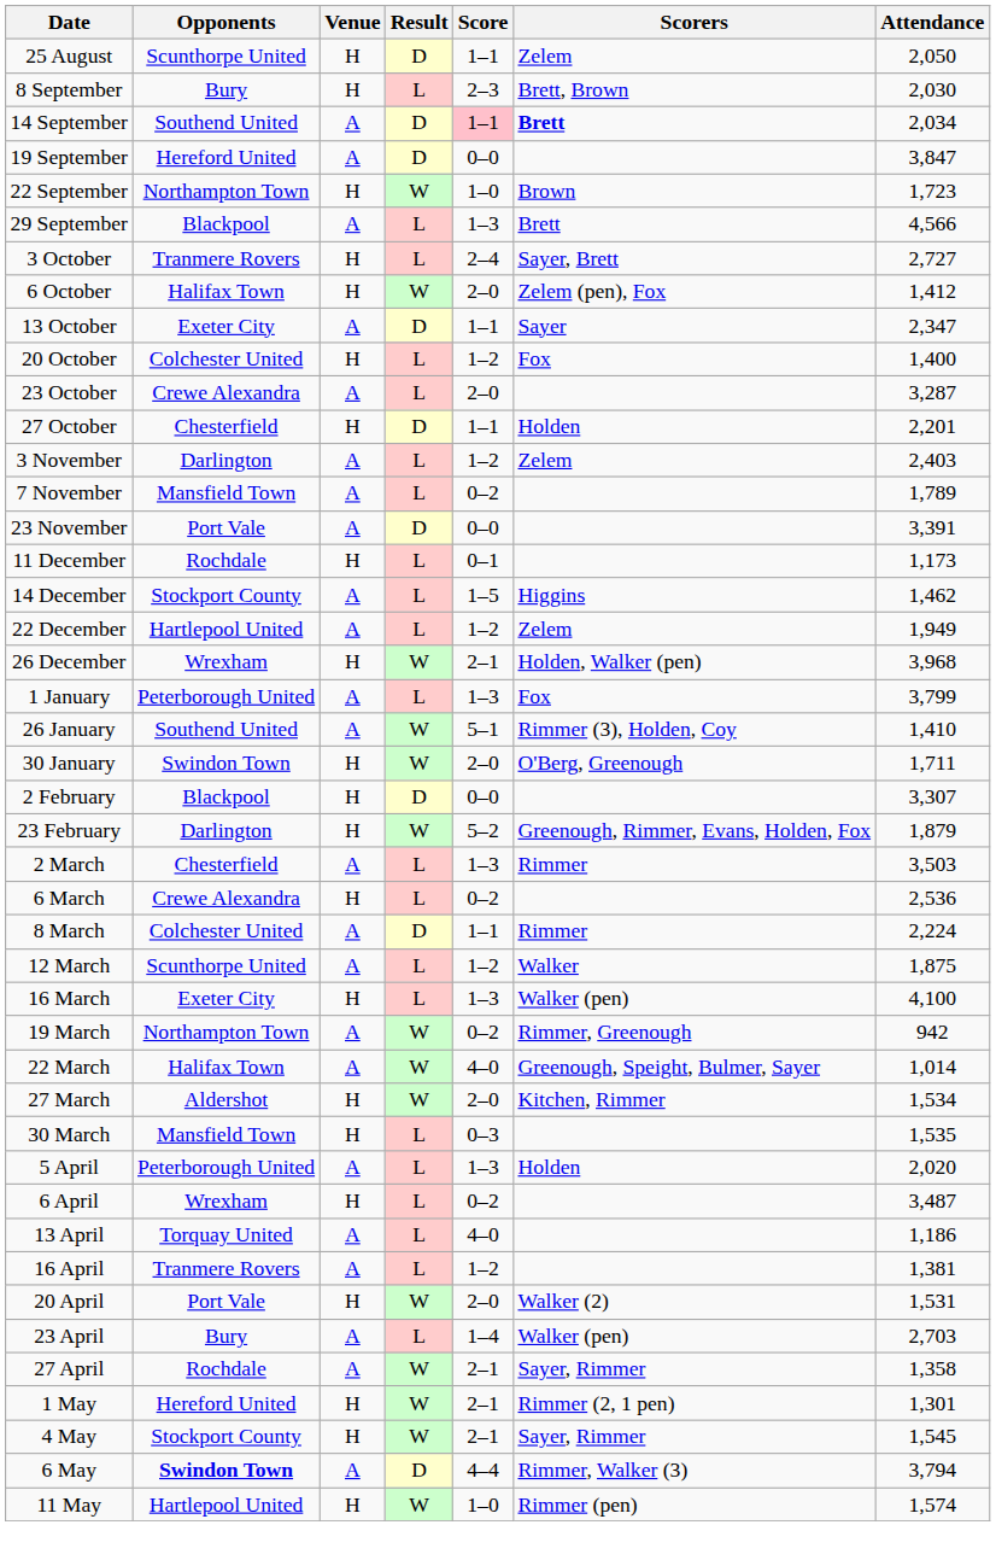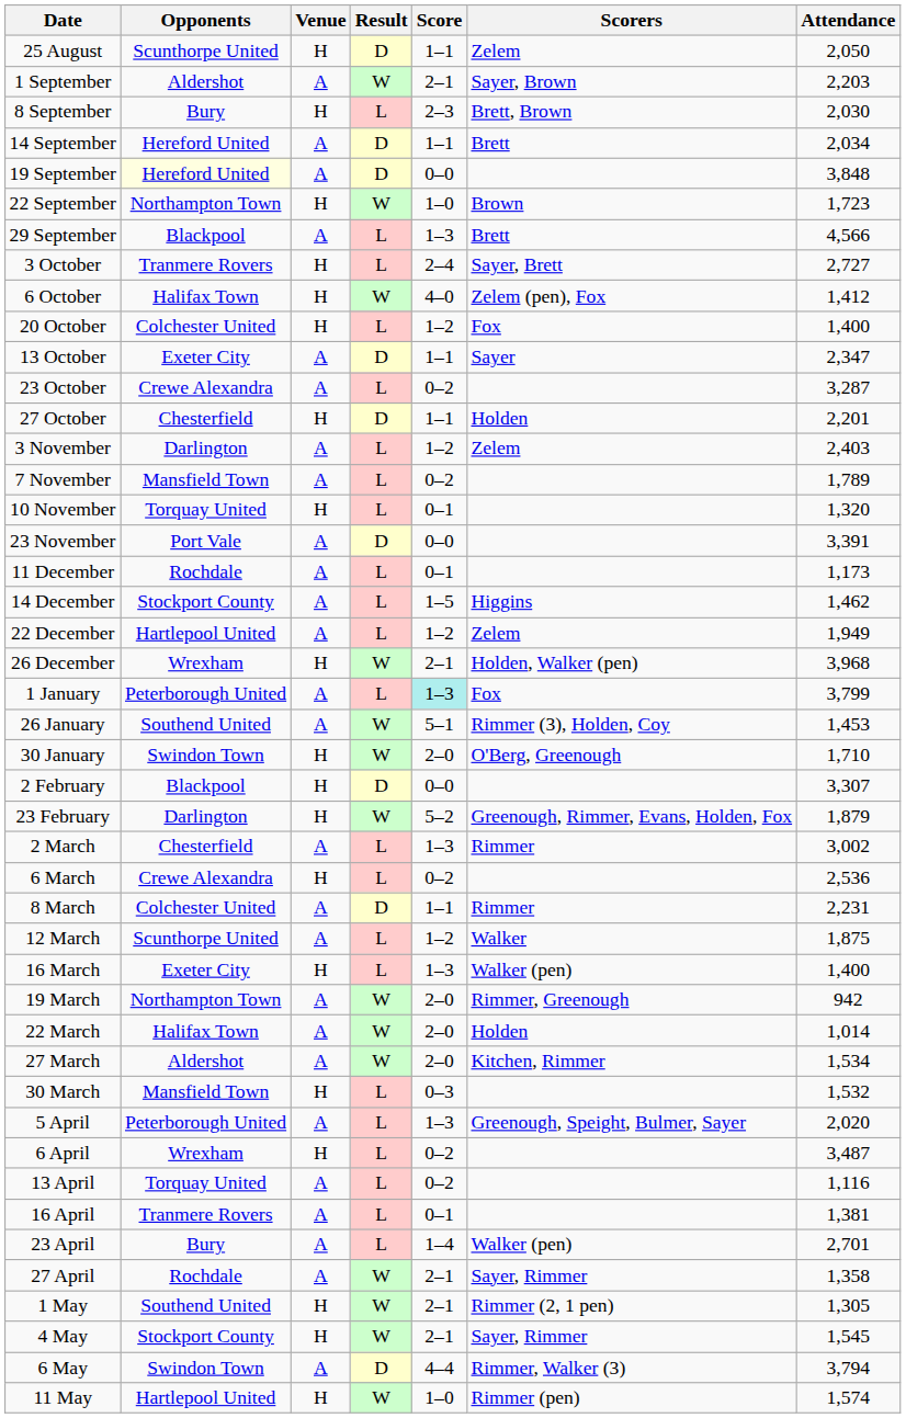 <table class="wikitable" style="text-align:center">
 <tr>
 <th>Date</th>
 <th>Opponents</th>
 <th>Venue</th>
 <th>Result</th>
 <th>Score</th>
 <th>Scorers</th>
 <th>Attendance</th>
 </tr>
 <tr>
 <td>25 August</td>
 <td><a href='#'>Scunthorpe United</a></td>
 <td>H</td>
 <td style="background-color:#FFFFCC">D</td>
 <td>1–1</td>
 <td align="left"><a href='#'>Zelem</a></td>
 <td>2,050</td>
 </tr>
 <tr>
+<td>1 September</td>
+<td><a href='#'>Aldershot</a></td>
+<td><a href='#'>A</a></td>
+<td style="background-color:#CCFFCC">W</td>
+<td>2–1</td>
+<td align="left"><a href='#'>Sayer</a>, <a href='#'>Brown</a></td>
+<td>2,203</td>
+</tr>
+<tr>
 <td>8 September</td>
 <td><a href='#'>Bury</a></td>
 <td>H</td>
 <td style="background-color:#FFCCCC">L</td>
 <td>2–3</td>
 <td align="left"><a href='#'>Brett</a>, <a href='#'>Brown</a></td>
 <td>2,030</td>
 </tr>
 <tr>
 <td>14 September</td>
-<td><a href='#'>Southend United</a></td>
+<td><a href='#'>Hereford United</a></td>
 <td><a href='#'>A</a></td>
 <td style="background-color:#FFFFCC">D</td>
-<td style="background: pink;">1–1</td>
-<td align="left"><strong><a href='#'>Brett</a></strong></td>
+<td>1–1</td>
+<td align="left"><a href='#'>Brett</a></td>
 <td>2,034</td>
 </tr>
 <tr>
 <td>19 September</td>
-<td><a href='#'>Hereford United</a></td>
+<td style="background: lightyellow;"><a href='#'>Hereford United</a></td>
 <td><a href='#'>A</a></td>
 <td style="background-color:#FFFFCC">D</td>
 <td>0–0</td>
 <td align="left"></td>
-<td>3,847</td>
+<td>3,848</td>
 </tr>
 <tr>
 <td>22 September</td>
 <td><a href='#'>Northampton Town</a></td>
 <td>H</td>
 <td style="background-color:#CCFFCC">W</td>
 <td>1–0</td>
 <td align="left"><a href='#'>Brown</a></td>
 <td>1,723</td>
 </tr>
 <tr>
 <td>29 September</td>
 <td><a href='#'>Blackpool</a></td>
 <td><a href='#'>A</a></td>
 <td style="background-color:#FFCCCC">L</td>
 <td>1–3</td>
 <td align="left"><a href='#'>Brett</a></td>
 <td>4,566</td>
 </tr>
 <tr>
 <td>3 October</td>
 <td><a href='#'>Tranmere Rovers</a></td>
 <td>H</td>
 <td style="background-color:#FFCCCC">L</td>
 <td>2–4</td>
 <td align="left"><a href='#'>Sayer</a>, <a href='#'>Brett</a></td>
 <td>2,727</td>
 </tr>
 <tr>
 <td>6 October</td>
 <td><a href='#'>Halifax Town</a></td>
 <td>H</td>
 <td style="background-color:#CCFFCC">W</td>
-<td>2–0</td>
+<td>4–0</td>
 <td align="left"><a href='#'>Zelem</a> (pen), <a href='#'>Fox</a></td>
 <td>1,412</td>
+</tr>
+<tr>
+<td>20 October</td>
+<td><a href='#'>Colchester United</a></td>
+<td>H</td>
+<td style="background-color:#FFCCCC">L</td>
+<td>1–2</td>
+<td align="left"><a href='#'>Fox</a></td>
+<td>1,400</td>
 </tr>
 <tr>
 <td>13 October</td>
 <td><a href='#'>Exeter City</a></td>
 <td><a href='#'>A</a></td>
 <td style="background-color:#FFFFCC">D</td>
 <td>1–1</td>
 <td align="left"><a href='#'>Sayer</a></td>
 <td>2,347</td>
 </tr>
 <tr>
-<td>20 October</td>
-<td><a href='#'>Colchester United</a></td>
-<td>H</td>
-<td style="background-color:#FFCCCC">L</td>
-<td>1–2</td>
-<td align="left"><a href='#'>Fox</a></td>
-<td>1,400</td>
-</tr>
-<tr>
 <td>23 October</td>
 <td><a href='#'>Crewe Alexandra</a></td>
 <td><a href='#'>A</a></td>
 <td style="background-color:#FFCCCC">L</td>
-<td>2–0</td>
+<td>0–2</td>
 <td align="left"></td>
 <td>3,287</td>
 </tr>
 <tr>
 <td>27 October</td>
 <td><a href='#'>Chesterfield</a></td>
 <td>H</td>
 <td style="background-color:#FFFFCC">D</td>
 <td>1–1</td>
 <td align="left"><a href='#'>Holden</a></td>
 <td>2,201</td>
 </tr>
 <tr>
 <td>3 November</td>
 <td><a href='#'>Darlington</a></td>
 <td><a href='#'>A</a></td>
 <td style="background-color:#FFCCCC">L</td>
 <td>1–2</td>
 <td align="left"><a href='#'>Zelem</a></td>
 <td>2,403</td>
 </tr>
 <tr>
 <td>7 November</td>
 <td><a href='#'>Mansfield Town</a></td>
 <td><a href='#'>A</a></td>
 <td style="background-color:#FFCCCC">L</td>
 <td>0–2</td>
 <td align="left"></td>
 <td>1,789</td>
 </tr>
 <tr>
+<td>10 November</td>
+<td><a href='#'>Torquay United</a></td>
+<td>H</td>
+<td style="background-color:#FFCCCC">L</td>
+<td>0–1</td>
+<td align="left"></td>
+<td>1,320</td>
+</tr>
+<tr>
 <td>23 November</td>
 <td><a href='#'>Port Vale</a></td>
 <td><a href='#'>A</a></td>
 <td style="background-color:#FFFFCC">D</td>
 <td>0–0</td>
 <td align="left"></td>
 <td>3,391</td>
 </tr>
 <tr>
 <td>11 December</td>
 <td><a href='#'>Rochdale</a></td>
-<td>H</td>
+<td><a href='#'>A</a></td>
 <td style="background-color:#FFCCCC">L</td>
 <td>0–1</td>
 <td align="left"></td>
 <td>1,173</td>
 </tr>
 <tr>
 <td>14 December</td>
 <td><a href='#'>Stockport County</a></td>
 <td><a href='#'>A</a></td>
 <td style="background-color:#FFCCCC">L</td>
 <td>1–5</td>
 <td align="left"><a href='#'>Higgins</a></td>
 <td>1,462</td>
 </tr>
 <tr>
 <td>22 December</td>
 <td><a href='#'>Hartlepool United</a></td>
 <td><a href='#'>A</a></td>
 <td style="background-color:#FFCCCC">L</td>
 <td>1–2</td>
 <td align="left"><a href='#'>Zelem</a></td>
 <td>1,949</td>
 </tr>
 <tr>
 <td>26 December</td>
 <td><a href='#'>Wrexham</a></td>
 <td>H</td>
 <td style="background-color:#CCFFCC">W</td>
 <td>2–1</td>
 <td align="left"><a href='#'>Holden</a>, <a href='#'>Walker</a> (pen)</td>
 <td>3,968</td>
 </tr>
 <tr>
 <td>1 January</td>
 <td><a href='#'>Peterborough United</a></td>
 <td><a href='#'>A</a></td>
 <td style="background-color:#FFCCCC">L</td>
-<td>1–3</td>
+<td style="background: paleturquoise;">1–3</td>
 <td align="left"><a href='#'>Fox</a></td>
 <td>3,799</td>
 </tr>
 <tr>
 <td>26 January</td>
 <td><a href='#'>Southend United</a></td>
 <td><a href='#'>A</a></td>
 <td style="background-color:#CCFFCC">W</td>
 <td>5–1</td>
 <td align="left"><a href='#'>Rimmer</a> (3), <a href='#'>Holden</a>, <a href='#'>Coy</a></td>
-<td>1,410</td>
+<td>1,453</td>
 </tr>
 <tr>
 <td>30 January</td>
 <td><a href='#'>Swindon Town</a></td>
 <td>H</td>
 <td style="background-color:#CCFFCC">W</td>
 <td>2–0</td>
 <td align="left"><a href='#'>O'Berg</a>, <a href='#'>Greenough</a></td>
-<td>1,711</td>
+<td>1,710</td>
 </tr>
 <tr>
 <td>2 February</td>
 <td><a href='#'>Blackpool</a></td>
 <td>H</td>
 <td style="background-color:#FFFFCC">D</td>
 <td>0–0</td>
 <td align="left"></td>
 <td>3,307</td>
 </tr>
 <tr>
 <td>23 February</td>
 <td><a href='#'>Darlington</a></td>
 <td>H</td>
 <td style="background-color:#CCFFCC">W</td>
 <td>5–2</td>
 <td align="left"><a href='#'>Greenough</a>, <a href='#'>Rimmer</a>, <a href='#'>Evans</a>, <a href='#'>Holden</a>, <a href='#'>Fox</a></td>
 <td>1,879</td>
 </tr>
 <tr>
 <td>2 March</td>
 <td><a href='#'>Chesterfield</a></td>
 <td><a href='#'>A</a></td>
 <td style="background-color:#FFCCCC">L</td>
 <td>1–3</td>
 <td align="left"><a href='#'>Rimmer</a></td>
-<td>3,503</td>
+<td>3,002</td>
 </tr>
 <tr>
 <td>6 March</td>
 <td><a href='#'>Crewe Alexandra</a></td>
 <td>H</td>
 <td style="background-color:#FFCCCC">L</td>
 <td>0–2</td>
 <td align="left"></td>
 <td>2,536</td>
 </tr>
 <tr>
 <td>8 March</td>
 <td><a href='#'>Colchester United</a></td>
 <td><a href='#'>A</a></td>
 <td style="background-color:#FFFFCC">D</td>
 <td>1–1</td>
 <td align="left"><a href='#'>Rimmer</a></td>
-<td>2,224</td>
+<td>2,231</td>
 </tr>
 <tr>
 <td>12 March</td>
 <td><a href='#'>Scunthorpe United</a></td>
 <td><a href='#'>A</a></td>
 <td style="background-color:#FFCCCC">L</td>
 <td>1–2</td>
 <td align="left"><a href='#'>Walker</a></td>
 <td>1,875</td>
 </tr>
 <tr>
 <td>16 March</td>
 <td><a href='#'>Exeter City</a></td>
 <td>H</td>
 <td style="background-color:#FFCCCC">L</td>
 <td>1–3</td>
 <td align="left"><a href='#'>Walker</a> (pen)</td>
-<td>4,100</td>
+<td>1,400</td>
 </tr>
 <tr>
 <td>19 March</td>
 <td><a href='#'>Northampton Town</a></td>
 <td><a href='#'>A</a></td>
 <td style="background-color:#CCFFCC">W</td>
-<td>0–2</td>
+<td>2–0</td>
 <td align="left"><a href='#'>Rimmer</a>, <a href='#'>Greenough</a></td>
 <td>942</td>
 </tr>
 <tr>
 <td>22 March</td>
 <td><a href='#'>Halifax Town</a></td>
 <td><a href='#'>A</a></td>
 <td style="background-color:#CCFFCC">W</td>
-<td>4–0</td>
-<td align="left"><a href='#'>Greenough</a>, <a href='#'>Speight</a>, <a href='#'>Bulmer</a>, <a href='#'>Sayer</a></td>
+<td>2–0</td>
+<td align="left"><a href='#'>Holden</a></td>
 <td>1,014</td>
 </tr>
 <tr>
 <td>27 March</td>
 <td><a href='#'>Aldershot</a></td>
-<td>H</td>
+<td><a href='#'>A</a></td>
 <td style="background-color:#CCFFCC">W</td>
 <td>2–0</td>
 <td align="left"><a href='#'>Kitchen</a>, <a href='#'>Rimmer</a></td>
 <td>1,534</td>
 </tr>
 <tr>
 <td>30 March</td>
 <td><a href='#'>Mansfield Town</a></td>
 <td>H</td>
 <td style="background-color:#FFCCCC">L</td>
 <td>0–3</td>
 <td align="left"></td>
-<td>1,535</td>
+<td>1,532</td>
 </tr>
 <tr>
 <td>5 April</td>
 <td><a href='#'>Peterborough United</a></td>
 <td><a href='#'>A</a></td>
 <td style="background-color:#FFCCCC">L</td>
 <td>1–3</td>
-<td align="left"><a href='#'>Holden</a></td>
+<td align="left"><a href='#'>Greenough</a>, <a href='#'>Speight</a>, <a href='#'>Bulmer</a>, <a href='#'>Sayer</a></td>
 <td>2,020</td>
 </tr>
 <tr>
 <td>6 April</td>
 <td><a href='#'>Wrexham</a></td>
 <td>H</td>
 <td style="background-color:#FFCCCC">L</td>
 <td>0–2</td>
 <td align="left"></td>
 <td>3,487</td>
 </tr>
 <tr>
 <td>13 April</td>
 <td><a href='#'>Torquay United</a></td>
 <td><a href='#'>A</a></td>
 <td style="background-color:#FFCCCC">L</td>
-<td>4–0</td>
+<td>0–2</td>
 <td align="left"></td>
-<td>1,186</td>
+<td>1,116</td>
 </tr>
 <tr>
 <td>16 April</td>
 <td><a href='#'>Tranmere Rovers</a></td>
 <td><a href='#'>A</a></td>
 <td style="background-color:#FFCCCC">L</td>
-<td>1–2</td>
+<td>0–1</td>
 <td align="left"></td>
 <td>1,381</td>
-</tr>
-<tr>
-<td>20 April</td>
-<td><a href='#'>Port Vale</a></td>
-<td>H</td>
-<td style="background-color:#CCFFCC">W</td>
-<td>2–0</td>
-<td align="left"><a href='#'>Walker</a> (2)</td>
-<td>1,531</td>
 </tr>
 <tr>
 <td>23 April</td>
 <td><a href='#'>Bury</a></td>
 <td><a href='#'>A</a></td>
 <td style="background-color:#FFCCCC">L</td>
 <td>1–4</td>
 <td align="left"><a href='#'>Walker</a> (pen)</td>
-<td>2,703</td>
+<td>2,701</td>
 </tr>
 <tr>
 <td>27 April</td>
 <td><a href='#'>Rochdale</a></td>
 <td><a href='#'>A</a></td>
 <td style="background-color:#CCFFCC">W</td>
 <td>2–1</td>
 <td align="left"><a href='#'>Sayer</a>, <a href='#'>Rimmer</a></td>
 <td>1,358</td>
 </tr>
 <tr>
 <td>1 May</td>
-<td><a href='#'>Hereford United</a></td>
+<td><a href='#'>Southend United</a></td>
 <td>H</td>
 <td style="background-color:#CCFFCC">W</td>
 <td>2–1</td>
 <td align="left"><a href='#'>Rimmer</a> (2, 1 pen)</td>
-<td>1,301</td>
+<td>1,305</td>
 </tr>
 <tr>
 <td>4 May</td>
 <td><a href='#'>Stockport County</a></td>
 <td>H</td>
 <td style="background-color:#CCFFCC">W</td>
 <td>2–1</td>
 <td align="left"><a href='#'>Sayer</a>, <a href='#'>Rimmer</a></td>
 <td>1,545</td>
 </tr>
 <tr>
 <td>6 May</td>
-<td><strong><a href='#'>Swindon Town</a></strong></td>
+<td><a href='#'>Swindon Town</a></td>
 <td><a href='#'>A</a></td>
 <td style="background-color:#FFFFCC">D</td>
 <td>4–4</td>
 <td align="left"><a href='#'>Rimmer</a>, <a href='#'>Walker</a> (3)</td>
 <td>3,794</td>
 </tr>
 <tr>
 <td>11 May</td>
 <td><a href='#'>Hartlepool United</a></td>
 <td>H</td>
 <td style="background-color:#CCFFCC">W</td>
 <td>1–0</td>
 <td align="left"><a href='#'>Rimmer</a> (pen)</td>
 <td>1,574</td>
 </tr>
 </table>
